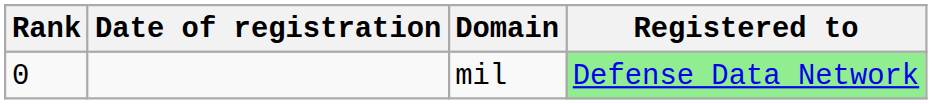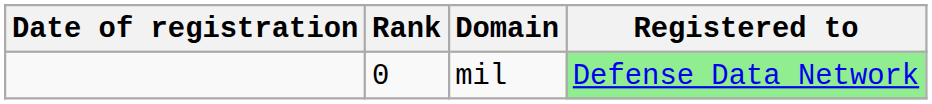 <table class="wikitable sortable">
 <tr>
+<th>Date of registration</th>
 <th>Rank</th>
-<th>Date of registration</th>
 <th>Domain</th>
 <th>Registered to</th>
 </tr>
 <tr>
+<td></td>
 <td>0</td>
-<td></td>
 <td>mil</td>
 <td style="background: lightgreen;"><a href='#'>Defense Data Network</a></td>
 </tr>
 </table>
